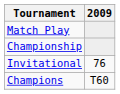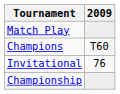 <table class="wikitable" style="text-align:center;">
 <tr>
 <th>Tournament</th>
 <th>2009</th>
 </tr>
 <tr>
 <td align="left"><a href='#'>Match Play</a></td>
 <td style="background:#eeeeee;"></td>
 </tr>
 <tr>
-<td align="left"><a href='#'>Championship</a></td>
-<td style="background:#eeeeee;"></td>
+<td align="left"><a href='#'>Champions</a></td>
+<td>T60</td>
 </tr>
 <tr>
 <td align="left"><a href='#'>Invitational</a></td>
 <td>76</td>
 </tr>
 <tr>
-<td align="left"><a href='#'>Champions</a></td>
-<td>T60</td>
+<td align="left"><a href='#'>Championship</a></td>
+<td style="background:#eeeeee;"></td>
 </tr>
 </table>
